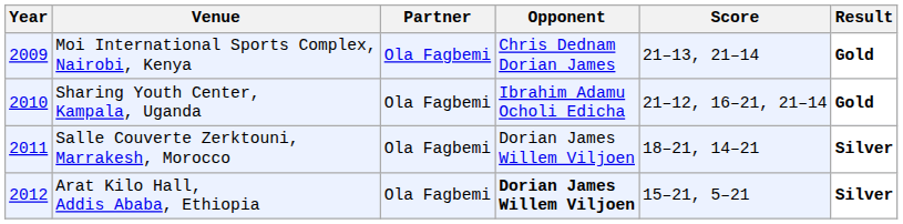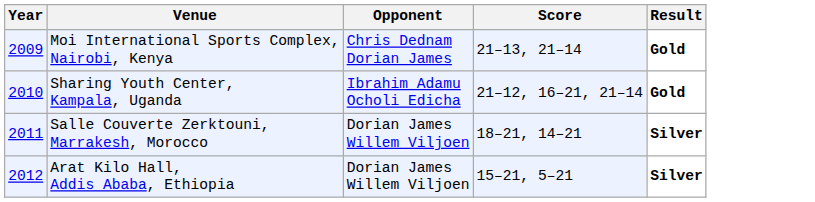 <table class="sortable wikitable" style="font-size: 90%;">
 <tr>
 <th>Year</th>
 <th>Venue</th>
-<th>Partner</th>
 <th>Opponent</th>
 <th>Score</th>
 <th>Result</th>
 </tr>
 <tr style="background:#ECF2FF">
 <td align="center"><a href='#'>2009</a></td>
 <td align="left">Moi International Sports Complex,<br><a href='#'>Nairobi</a>, Kenya</td>
-<td align="left"> <a href='#'>Ola Fagbemi</a></td>
 <td align="left"> <a href='#'>Chris Dednam</a><br>  <a href='#'>Dorian James</a></td>
 <td align="left">21–13, 21–14</td>
 <td style="text-align:left; background:white"> <strong>Gold</strong></td>
 </tr>
 <tr style="background:#ECF2FF">
 <td align="center"><a href='#'>2010</a></td>
 <td align="left">Sharing Youth Center,<br><a href='#'>Kampala</a>, Uganda</td>
-<td align="left"> Ola Fagbemi</td>
 <td align="left"> <a href='#'>Ibrahim Adamu</a><br> <a href='#'>Ocholi Edicha</a></td>
 <td align="left">21–12, 16–21, 21–14</td>
 <td style="text-align:left; background:white"> <strong>Gold</strong></td>
 </tr>
 <tr style="background:#ECF2FF">
 <td align="center"><a href='#'>2011</a></td>
 <td align="left">Salle Couverte Zerktouni,<br><a href='#'>Marrakesh</a>, Morocco</td>
-<td align="left"> Ola Fagbemi</td>
 <td align="left"> Dorian James<br> <a href='#'>Willem Viljoen</a></td>
 <td align="left">18–21, 14–21</td>
 <td style="text-align:left; background:white"> <strong>Silver</strong></td>
 </tr>
 <tr style="background:#ECF2FF">
 <td align="center"><a href='#'>2012</a></td>
 <td align="left">Arat Kilo Hall,<br><a href='#'>Addis Ababa</a>, Ethiopia</td>
-<td align="left"> Ola Fagbemi</td>
-<td align="left"><strong> Dorian James<br> Willem Viljoen</strong></td>
+<td align="left"> Dorian James<br> Willem Viljoen</td>
 <td align="left">15–21, 5–21</td>
 <td style="text-align:left; background:white"> <strong>Silver</strong></td>
 </tr>
 </table>
